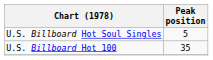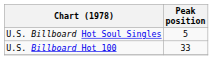 <table class="wikitable">
 <tr>
 <th>Chart (1978)</th>
 <th>Peak <br>position</th>
 </tr>
 <tr>
 <td>U.S. <em>Billboard</em> <a href='#'>Hot Soul Singles</a></td>
 <td align="center">5</td>
 </tr>
 <tr>
 <td>U.S. <a href='#'><em>Billboard</em> Hot 100</a></td>
-<td align="center">35</td>
+<td align="center">33</td>
 </tr>
 <tr>
 </tr>
 </table>
